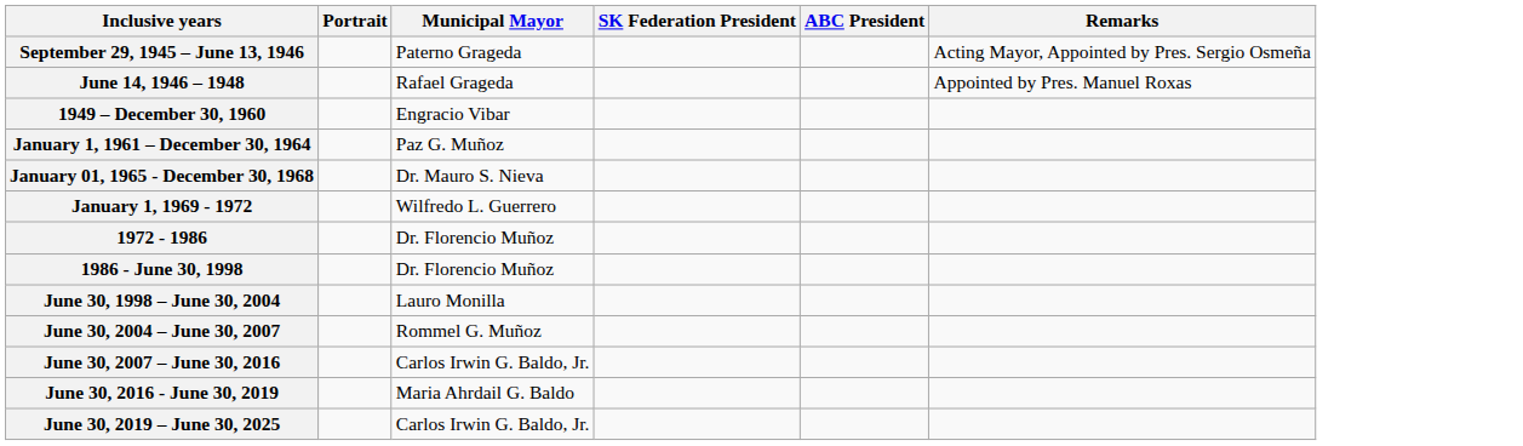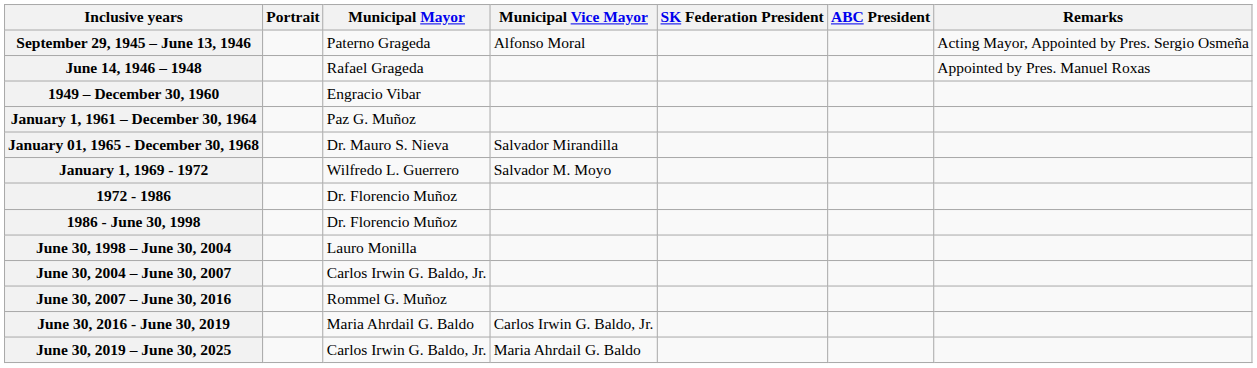 <table class="wikitable collapsible autocollapse" style="font-size:95%">
 <tr>
 <th scope="col">Inclusive years</th>
 <th scope="col">Portrait</th>
 <th scope="col">Municipal <a href='#'>Mayor</a></th>
+<th scope="col">Municipal <a href='#'>Vice Mayor</a></th>
 <th scope="col"><a href='#'>SK</a> Federation President</th>
 <th scope="col"><a href='#'>ABC</a> President</th>
 <th scope="col">Remarks</th>
 </tr>
 <tr>
 <th scope="row">September 29, 1945 – June 13, 1946</th>
 <td></td>
 <td>Paterno Grageda</td>
+<td>Alfonso Moral</td>
 <td></td>
 <td></td>
 <td>Acting Mayor, Appointed by Pres. Sergio Osmeña</td>
 </tr>
 <tr>
 <th scope="row">June 14, 1946 –  1948</th>
 <td></td>
 <td>Rafael Grageda</td>
+<td></td>
 <td></td>
 <td></td>
 <td>Appointed by Pres. Manuel Roxas</td>
 </tr>
 <tr>
 <th scope="row">1949 – December 30, 1960</th>
 <td></td>
 <td>Engracio Vibar</td>
 <td></td>
 <td></td>
 <td></td>
+<td></td>
 </tr>
 <tr>
 <th scope="row">January 1, 1961 – December 30, 1964</th>
 <td></td>
 <td>Paz G. Muñoz</td>
 <td></td>
 <td></td>
 <td></td>
+<td></td>
 </tr>
 <tr>
 <th scope="row">January 01, 1965 - December 30, 1968</th>
 <td></td>
 <td>Dr. Mauro S. Nieva</td>
+<td>Salvador Mirandilla</td>
 <td></td>
 <td></td>
 <td></td>
 </tr>
 <tr>
 <th scope="row">January 1, 1969 - 1972</th>
 <td></td>
 <td>Wilfredo L. Guerrero</td>
+<td>Salvador M. Moyo</td>
 <td></td>
 <td></td>
 <td></td>
 </tr>
 <tr>
 <th scope="row">1972 - 1986</th>
 <td></td>
 <td>Dr. Florencio Muñoz</td>
 <td></td>
 <td></td>
 <td></td>
+<td></td>
 </tr>
 <tr>
 <th scope="row">1986 - June 30, 1998</th>
 <td></td>
 <td>Dr. Florencio Muñoz</td>
+<td></td>
 <td></td>
 <td></td>
 <td></td>
 </tr>
 <tr>
 <th scope="row">June 30, 1998 – June 30, 2004</th>
 <td></td>
 <td>Lauro Monilla</td>
 <td></td>
 <td></td>
 <td></td>
+<td></td>
 </tr>
 <tr>
 <th scope="row">June 30, 2004 – June 30, 2007</th>
 <td></td>
-<td>Rommel G. Muñoz</td>
+<td>Carlos Irwin G. Baldo, Jr.</td>
+<td></td>
 <td></td>
 <td></td>
 <td></td>
 </tr>
 <tr>
 <th scope="row">June 30, 2007 – June 30, 2016</th>
 <td></td>
-<td>Carlos Irwin G. Baldo, Jr.</td>
+<td>Rommel G. Muñoz</td>
+<td></td>
 <td></td>
 <td></td>
 <td></td>
 </tr>
 <tr>
 <th scope="row">June 30, 2016 - June 30, 2019</th>
 <td></td>
 <td>Maria Ahrdail G. Baldo</td>
+<td>Carlos Irwin G. Baldo, Jr.</td>
 <td></td>
 <td></td>
 <td></td>
 </tr>
 <tr>
 <th scope="row">June 30, 2019 – June 30, 2025</th>
 <td></td>
 <td>Carlos Irwin G. Baldo, Jr.</td>
+<td>Maria Ahrdail G. Baldo</td>
 <td></td>
 <td></td>
 <td></td>
 </tr>
 </table>
